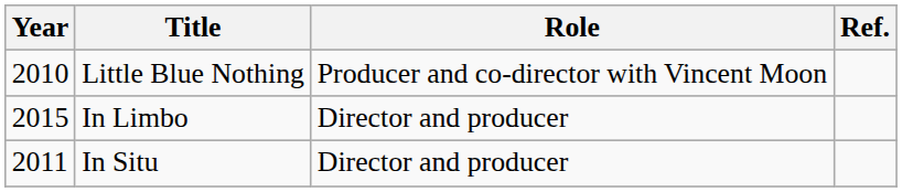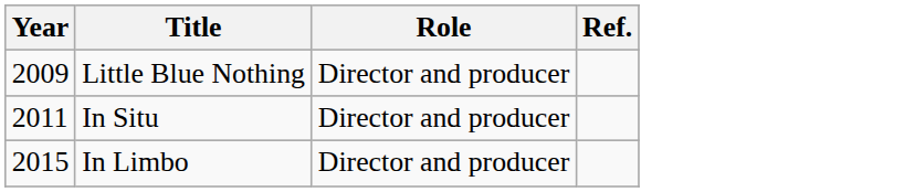 <table class="wikitable">
 <tr>
 <th>Year</th>
 <th>Title</th>
 <th>Role</th>
 <th>Ref.</th>
 </tr>
 <tr>
-<td>2010</td>
+<td>2009</td>
 <td>Little Blue Nothing</td>
-<td>Producer and co-director with Vincent Moon</td>
-<td></td>
-</tr>
-<tr>
-<td>2015</td>
-<td>In Limbo</td>
 <td>Director and producer</td>
 <td></td>
 </tr>
 <tr>
 <td>2011</td>
 <td>In Situ</td>
 <td>Director and producer</td>
 <td></td>
 </tr>
+<tr>
+<td>2015</td>
+<td>In Limbo</td>
+<td>Director and producer</td>
+<td></td>
+</tr>
 </table>
